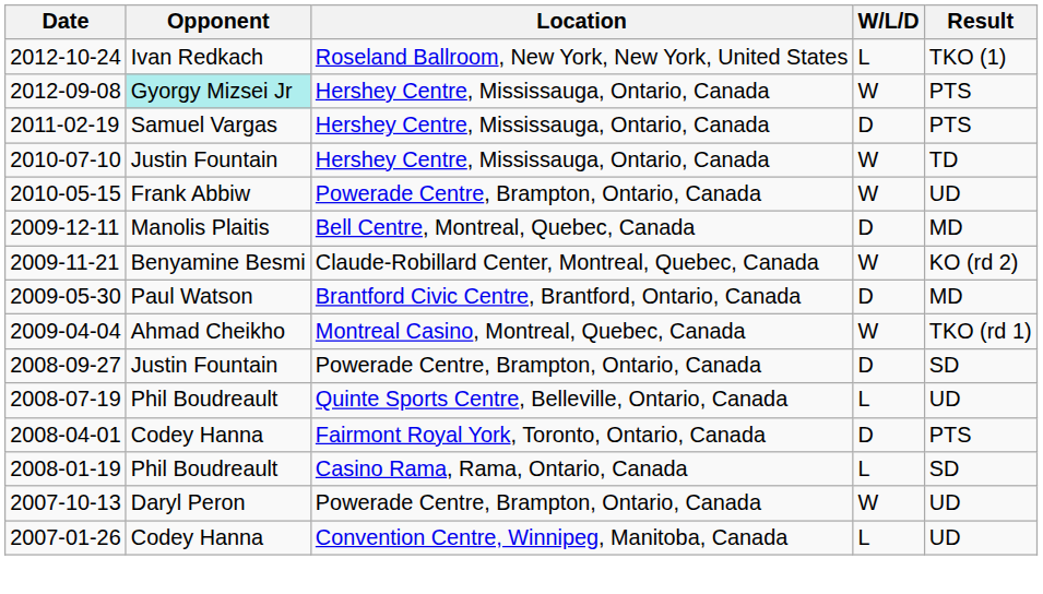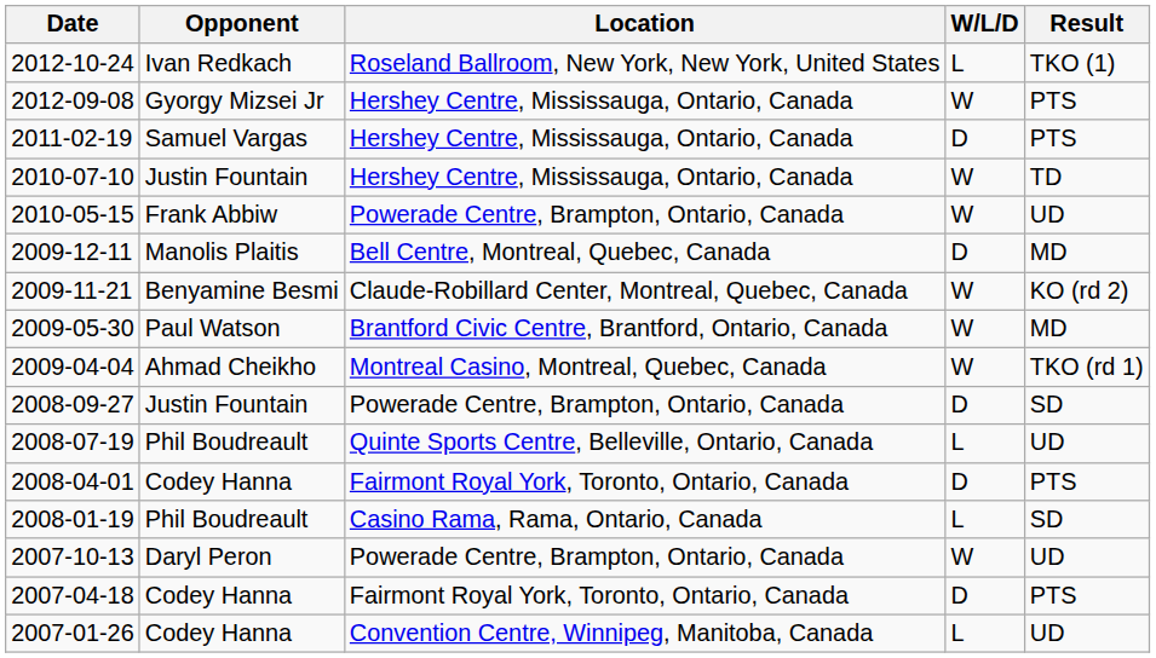 <table class="wikitable">
 <tr>
 <th>Date</th>
 <th>Opponent</th>
 <th>Location</th>
 <th>W/L/D</th>
 <th>Result</th>
 </tr>
 <tr>
 <td>2012-10-24</td>
 <td>Ivan Redkach</td>
 <td><a href='#'>Roseland Ballroom</a>, New York, New York, United States</td>
 <td>L</td>
 <td>TKO (1)</td>
 </tr>
 <tr>
 <td>2012-09-08</td>
-<td style="background: paleturquoise;">Gyorgy Mizsei Jr</td>
+<td>Gyorgy Mizsei Jr</td>
 <td><a href='#'>Hershey Centre</a>, Mississauga, Ontario, Canada</td>
 <td>W</td>
 <td>PTS</td>
 </tr>
 <tr>
 <td>2011-02-19</td>
 <td>Samuel Vargas</td>
 <td><a href='#'>Hershey Centre</a>, Mississauga, Ontario, Canada</td>
 <td>D</td>
 <td>PTS</td>
 </tr>
 <tr>
 <td>2010-07-10</td>
 <td>Justin Fountain</td>
 <td><a href='#'>Hershey Centre</a>, Mississauga, Ontario, Canada</td>
 <td>W</td>
 <td>TD</td>
 </tr>
 <tr>
 <td>2010-05-15</td>
 <td>Frank Abbiw</td>
 <td><a href='#'>Powerade Centre</a>, Brampton, Ontario, Canada</td>
 <td>W</td>
 <td>UD</td>
 </tr>
 <tr>
 <td>2009-12-11</td>
 <td>Manolis Plaitis</td>
 <td><a href='#'>Bell Centre</a>, Montreal, Quebec, Canada</td>
 <td>D</td>
 <td>MD</td>
 </tr>
 <tr>
 <td>2009-11-21</td>
 <td>Benyamine Besmi</td>
 <td>Claude-Robillard Center, Montreal, Quebec, Canada</td>
 <td>W</td>
 <td>KO (rd 2)</td>
 </tr>
 <tr>
 <td>2009-05-30</td>
 <td>Paul Watson</td>
 <td><a href='#'>Brantford Civic Centre</a>, Brantford, Ontario, Canada</td>
-<td>D</td>
+<td>W</td>
 <td>MD</td>
 </tr>
 <tr>
 <td>2009-04-04</td>
 <td>Ahmad Cheikho</td>
 <td><a href='#'>Montreal Casino</a>, Montreal, Quebec, Canada</td>
 <td>W</td>
 <td>TKO (rd 1)</td>
 </tr>
 <tr>
 <td>2008-09-27</td>
 <td>Justin Fountain</td>
 <td>Powerade Centre, Brampton, Ontario, Canada</td>
 <td>D</td>
 <td>SD</td>
 </tr>
 <tr>
 <td>2008-07-19</td>
 <td>Phil Boudreault</td>
 <td><a href='#'>Quinte Sports Centre</a>, Belleville, Ontario, Canada</td>
 <td>L</td>
 <td>UD</td>
 </tr>
 <tr>
 <td>2008-04-01</td>
 <td>Codey Hanna</td>
 <td><a href='#'>Fairmont Royal York</a>, Toronto, Ontario, Canada</td>
 <td>D</td>
 <td>PTS</td>
 </tr>
 <tr>
 <td>2008-01-19</td>
 <td>Phil Boudreault</td>
 <td><a href='#'>Casino Rama</a>, Rama, Ontario, Canada</td>
 <td>L</td>
 <td>SD</td>
 </tr>
 <tr>
 <td>2007-10-13</td>
 <td>Daryl Peron</td>
 <td>Powerade Centre, Brampton, Ontario, Canada</td>
 <td>W</td>
 <td>UD</td>
 </tr>
 <tr>
+<td>2007-04-18</td>
+<td>Codey Hanna</td>
+<td>Fairmont Royal York, Toronto, Ontario, Canada</td>
+<td>D</td>
+<td>PTS</td>
+</tr>
+<tr>
 <td>2007-01-26</td>
 <td>Codey Hanna</td>
 <td><a href='#'>Convention Centre, Winnipeg</a>, Manitoba, Canada</td>
 <td>L</td>
 <td>UD</td>
 </tr>
 </table>
